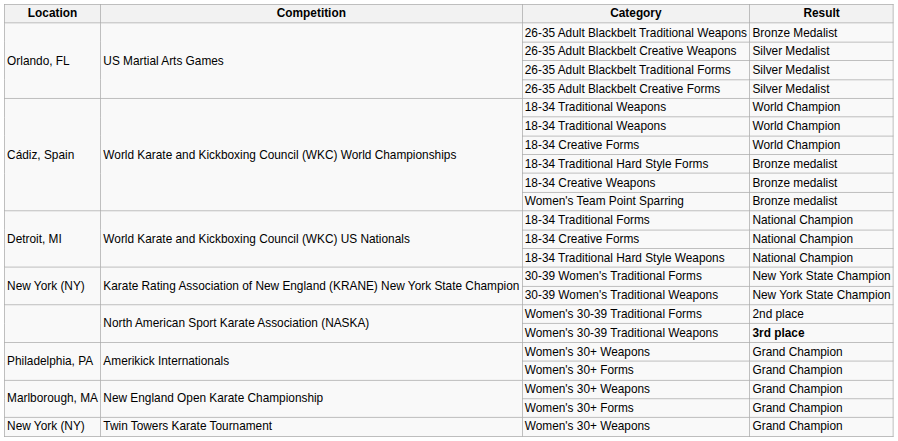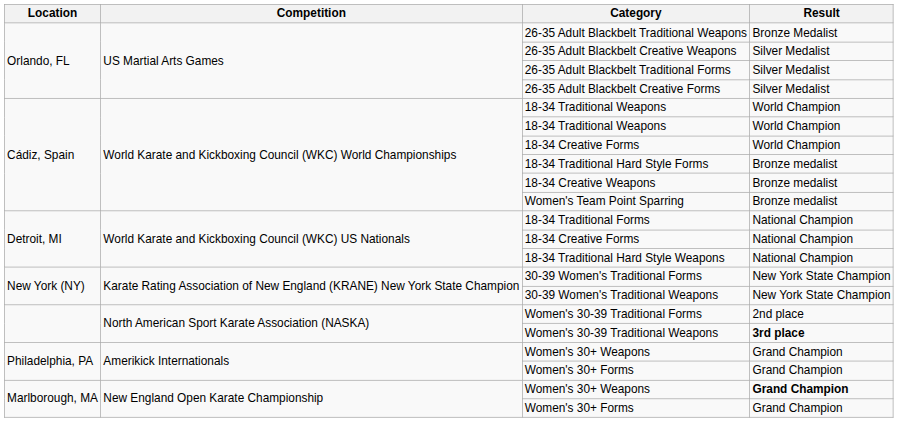 <table class="wikitable sortable">
 <tr>
 <th>Location</th>
 <th>Competition</th>
 <th>Category</th>
 <th>Result</th>
 </tr>
 <tr>
 <td rowspan="4">Orlando, FL</td>
 <td rowspan="4">US Martial Arts Games</td>
 <td>26-35 Adult Blackbelt Traditional Weapons</td>
 <td>Bronze Medalist</td>
 </tr>
 <tr>
 <td>26-35 Adult Blackbelt Creative Weapons</td>
 <td>Silver Medalist</td>
 </tr>
 <tr>
 <td>26-35 Adult Blackbelt Traditional Forms</td>
 <td>Silver Medalist</td>
 </tr>
 <tr>
 <td>26-35 Adult Blackbelt Creative Forms</td>
 <td>Silver Medalist</td>
 </tr>
 <tr>
 <td rowspan="6">Cádiz, Spain</td>
 <td rowspan="6">World Karate and Kickboxing Council (WKC) World Championships</td>
 <td>18-34 Traditional Weapons</td>
 <td>World Champion</td>
 </tr>
 <tr>
 <td>18-34 Traditional Weapons</td>
 <td>World Champion</td>
 </tr>
 <tr>
 <td>18-34 Creative Forms</td>
 <td>World Champion</td>
 </tr>
 <tr>
 <td>18-34 Traditional Hard Style Forms</td>
 <td>Bronze medalist</td>
 </tr>
 <tr>
 <td>18-34 Creative Weapons</td>
 <td>Bronze medalist</td>
 </tr>
 <tr>
 <td>Women's Team Point Sparring</td>
 <td>Bronze medalist</td>
 </tr>
 <tr>
 <td rowspan="3">Detroit, MI</td>
 <td rowspan="3">World Karate and Kickboxing Council (WKC) US Nationals</td>
 <td>18-34 Traditional Forms</td>
 <td>National Champion</td>
 </tr>
 <tr>
 <td>18-34 Creative Forms</td>
 <td>National Champion</td>
 </tr>
 <tr>
 <td>18-34 Traditional Hard Style Weapons</td>
 <td>National Champion</td>
 </tr>
 <tr>
 <td rowspan="2">New York (NY)</td>
 <td rowspan="2">Karate Rating Association of New England (KRANE) New York State Champion </td>
 <td>30-39 Women's Traditional Forms</td>
 <td>New York State Champion</td>
 </tr>
 <tr>
 <td>30-39 Women's Traditional Weapons</td>
 <td>New York State Champion</td>
 </tr>
 <tr>
 <td rowspan="2"></td>
 <td rowspan="2">North American Sport Karate Association (NASKA)</td>
 <td>Women's 30-39 Traditional Forms</td>
 <td>2nd place</td>
 </tr>
 <tr>
 <td>Women's 30-39 Traditional Weapons</td>
 <td><strong>3rd place</strong></td>
 </tr>
 <tr>
 <td rowspan="2">Philadelphia, PA</td>
 <td rowspan="2">Amerikick Internationals</td>
 <td>Women's 30+ Weapons</td>
 <td>Grand Champion</td>
 </tr>
 <tr>
 <td>Women's 30+ Forms</td>
 <td>Grand Champion</td>
 </tr>
 <tr>
 <td rowspan="2">Marlborough, MA</td>
 <td rowspan="2">New England Open Karate Championship</td>
 <td>Women's 30+ Weapons</td>
-<td>Grand Champion</td>
+<td><strong>Grand Champion</strong></td>
 </tr>
 <tr>
 <td>Women's 30+ Forms</td>
 <td>Grand Champion</td>
 </tr>
-<tr>
-<td>New York (NY)</td>
-<td>Twin Towers Karate Tournament</td>
-<td>Women's 30+ Weapons</td>
-<td>Grand Champion</td>
-</tr>
 </table>
